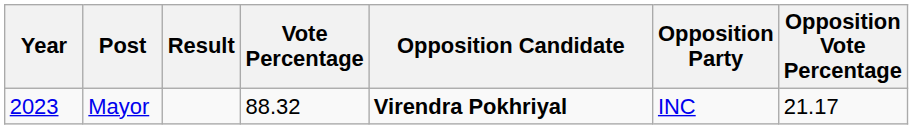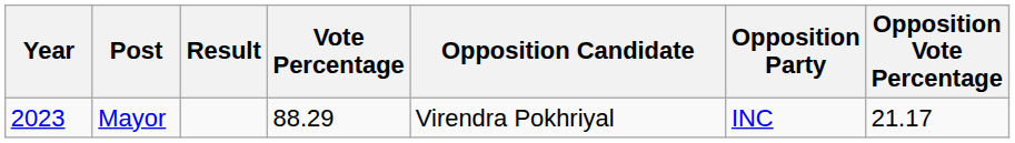 <table class="sortable wikitable">
 <tr>
 <th width=50>Year</th>
 <th width=50>Post</th>
 <th width=50>Result</th>
 <th width=70>Vote Percentage</th>
 <th width=200>Opposition Candidate</th>
 <th width=70>Opposition Party</th>
 <th width=70>Opposition Vote Percentage</th>
 </tr>
 <tr>
 <td><a href='#'>2023</a></td>
 <td><a href='#'>Mayor</a></td>
 <td></td>
-<td>88.32</td>
-<td><strong>Virendra Pokhriyal</strong></td>
+<td>88.29</td>
+<td>Virendra Pokhriyal</td>
 <td><a href='#'>INC</a></td>
 <td>21.17</td>
 </tr>
 </table>
